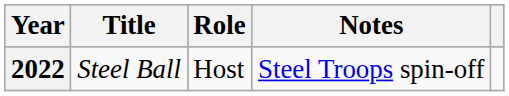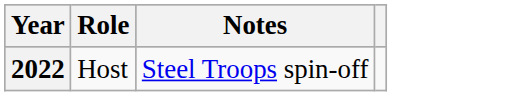 <table class="wikitable  plainrowheaders">
 <tr>
 <th scope="col">Year</th>
-<th scope="col">Title</th>
 <th scope="col">Role</th>
 <th scope="col">Notes</th>
 <th scope="col" class="unsortable"></th>
 </tr>
 <tr>
 <th scope="row">2022</th>
-<td><em>Steel Ball</em></td>
 <td>Host</td>
 <td><a href='#'>Steel Troops</a> spin-off</td>
 <td></td>
 </tr>
 </table>
